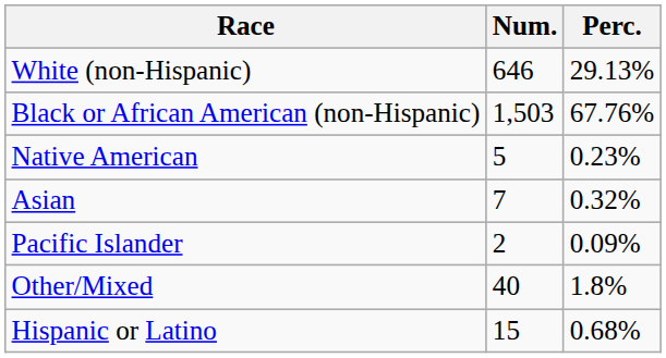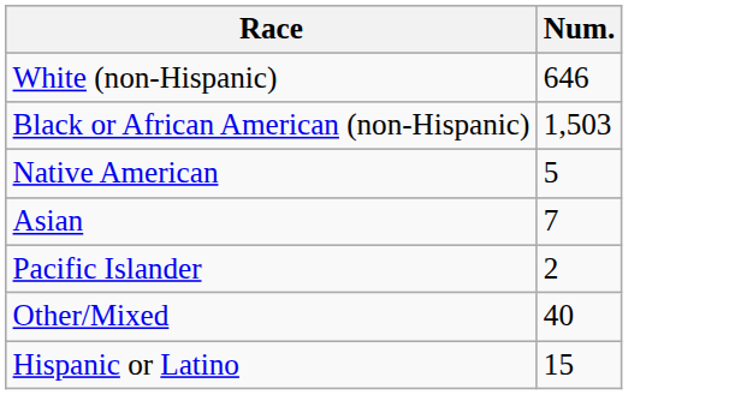 <table class="wikitable">
 <tr>
 <th>Race</th>
 <th>Num.</th>
-<th>Perc.</th>
 </tr>
 <tr>
 <td><a href='#'>White</a> (non-Hispanic)</td>
 <td>646</td>
-<td>29.13%</td>
 </tr>
 <tr>
 <td><a href='#'>Black or African American</a> (non-Hispanic)</td>
 <td>1,503</td>
-<td>67.76%</td>
 </tr>
 <tr>
 <td><a href='#'>Native American</a></td>
 <td>5</td>
-<td>0.23%</td>
 </tr>
 <tr>
 <td><a href='#'>Asian</a></td>
 <td>7</td>
-<td>0.32%</td>
 </tr>
 <tr>
 <td><a href='#'>Pacific Islander</a></td>
 <td>2</td>
-<td>0.09%</td>
 </tr>
 <tr>
 <td><a href='#'>Other/Mixed</a></td>
 <td>40</td>
-<td>1.8%</td>
 </tr>
 <tr>
 <td><a href='#'>Hispanic</a> or <a href='#'>Latino</a></td>
 <td>15</td>
-<td>0.68%</td>
 </tr>
 </table>
